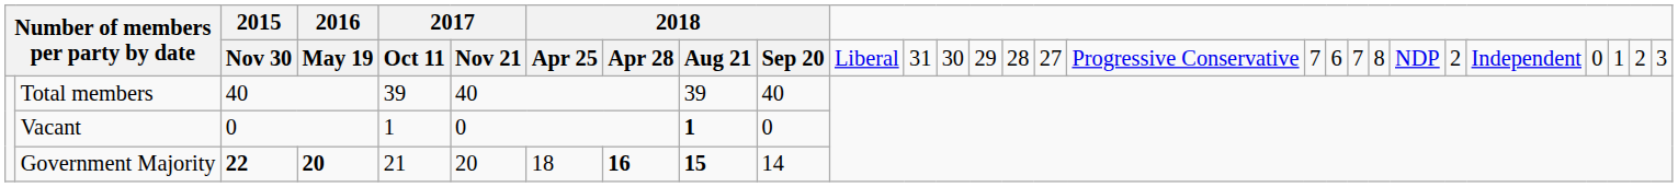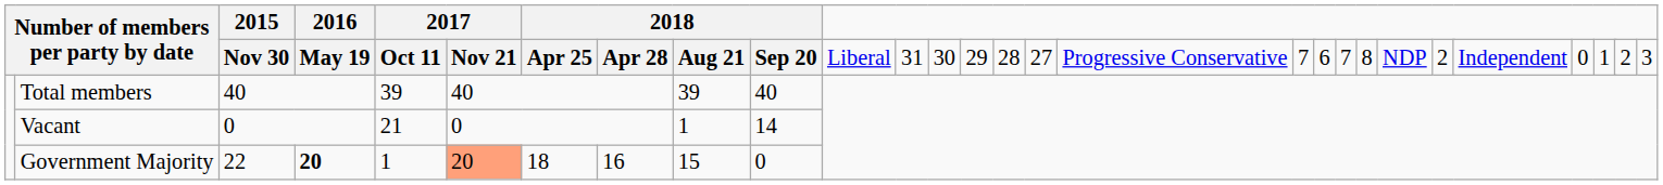 <table class="wikitable">
 <tr>
 <th colspan=2 rowspan=2>Number of members<br>per party by date</th>
 <th>2015</th>
 <th>2016</th>
 <th colspan=2>2017</th>
 <th colspan=4>2018</th>
 </tr>
 <tr>
 <th>Nov 30</th>
 <th>May 19</th>
 <th>Oct 11</th>
 <th>Nov 21</th>
 <th>Apr 25</th>
 <th>Apr 28</th>
 <th>Aug 21</th>
 <th>Sep 20<br></th>
 <td><a href='#'>Liberal</a></td>
 <td>31</td>
 <td colspan=3>30</td>
 <td>29</td>
 <td>28</td>
 <td colspan=2>27<br></td>
 <td><a href='#'>Progressive Conservative</a></td>
 <td colspan=2>7</td>
 <td>6</td>
 <td colspan=4>7</td>
 <td>8<br></td>
 <td><a href='#'>NDP</a></td>
 <td colspan=8>2<br></td>
 <td><a href='#'>Independent</a></td>
 <td>0</td>
 <td colspan=3>1</td>
 <td>2</td>
 <td colspan=3>3</td>
 </tr>
 <tr>
 <td rowspan=3></td>
 <td>Total members</td>
 <td colspan=2>40</td>
 <td>39</td>
 <td colspan=3>40</td>
 <td>39</td>
 <td>40</td>
 </tr>
 <tr>
 <td>Vacant</td>
 <td colspan=2>0</td>
+<td>21</td>
+<td colspan=3>0</td>
 <td>1</td>
-<td colspan=3>0</td>
-<td><strong>1</strong></td>
-<td>0</td>
+<td>14</td>
 </tr>
 <tr>
 <td>Government Majority</td>
-<td><strong>22</strong></td>
+<td>22</td>
 <td><strong>20</strong></td>
-<td>21</td>
-<td>20</td>
+<td>1</td>
+<td style="background: lightsalmon;">20</td>
 <td>18</td>
-<td><strong>16</strong></td>
-<td><strong>15</strong></td>
-<td>14</td>
+<td>16</td>
+<td>15</td>
+<td>0</td>
 </tr>
 </table>
